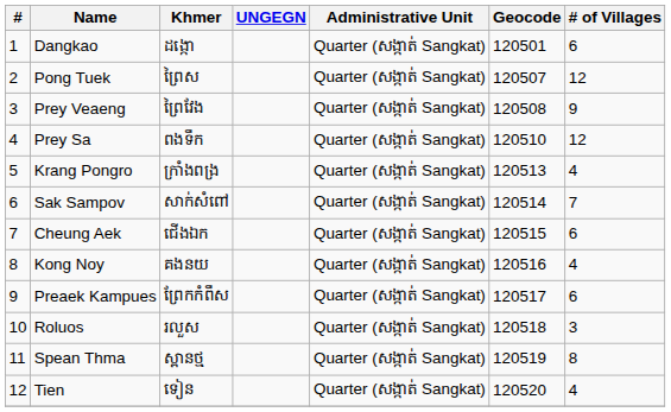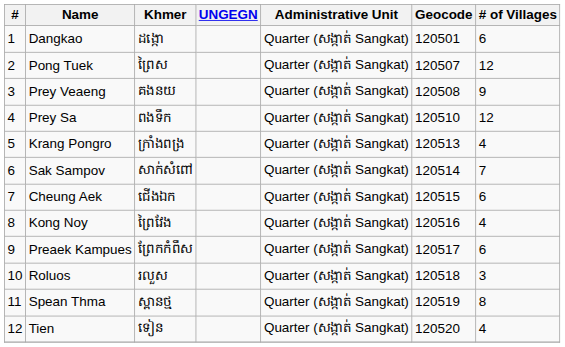 <table class="wikitable sortable">
 <tr>
 <th>#</th>
 <th>Name</th>
 <th>Khmer</th>
 <th><a href='#'>UNGEGN</a></th>
 <th>Administrative Unit</th>
 <th>Geocode</th>
 <th># of Villages</th>
 </tr>
 <tr>
 <td>1</td>
 <td>Dangkao</td>
 <td>ដង្កោ</td>
 <td></td>
 <td>Quarter (សង្កាត់ Sangkat)</td>
 <td>120501</td>
 <td>6</td>
 </tr>
 <tr>
 <td>2</td>
 <td>Pong Tuek</td>
 <td>ព្រៃស</td>
 <td></td>
 <td>Quarter (សង្កាត់ Sangkat)</td>
 <td>120507</td>
 <td>12</td>
 </tr>
 <tr>
 <td>3</td>
 <td>Prey Veaeng</td>
-<td>ព្រៃវែង</td>
+<td>គងនយ</td>
 <td></td>
 <td>Quarter (សង្កាត់ Sangkat)</td>
 <td>120508</td>
 <td>9</td>
 </tr>
 <tr>
 <td>4</td>
 <td>Prey Sa</td>
 <td>ពងទឹក</td>
 <td></td>
 <td>Quarter (សង្កាត់ Sangkat)</td>
 <td>120510</td>
 <td>12</td>
 </tr>
 <tr>
 <td>5</td>
 <td>Krang Pongro</td>
 <td>ក្រាំងពង្រ</td>
 <td></td>
 <td>Quarter (សង្កាត់ Sangkat)</td>
 <td>120513</td>
 <td>4</td>
 </tr>
 <tr>
 <td>6</td>
 <td>Sak Sampov</td>
 <td>សាក់សំពៅ</td>
 <td></td>
 <td>Quarter (សង្កាត់ Sangkat)</td>
 <td>120514</td>
 <td>7</td>
 </tr>
 <tr>
 <td>7</td>
 <td>Cheung Aek</td>
 <td>ជើងឯក</td>
 <td></td>
 <td>Quarter (សង្កាត់ Sangkat)</td>
 <td>120515</td>
 <td>6</td>
 </tr>
 <tr>
 <td>8</td>
 <td>Kong Noy</td>
-<td>គងនយ</td>
+<td>ព្រៃវែង</td>
 <td></td>
 <td>Quarter (សង្កាត់ Sangkat)</td>
 <td>120516</td>
 <td>4</td>
 </tr>
 <tr>
 <td>9</td>
 <td>Preaek Kampues</td>
 <td>ព្រែកកំពឹស</td>
 <td></td>
 <td>Quarter (សង្កាត់ Sangkat)</td>
 <td>120517</td>
 <td>6</td>
 </tr>
 <tr>
 <td>10</td>
 <td>Roluos</td>
 <td>រលួស</td>
 <td></td>
 <td>Quarter (សង្កាត់ Sangkat)</td>
 <td>120518</td>
 <td>3</td>
 </tr>
 <tr>
 <td>11</td>
 <td>Spean Thma</td>
 <td>ស្ពានថ្ម</td>
 <td></td>
 <td>Quarter (សង្កាត់ Sangkat)</td>
 <td>120519</td>
 <td>8</td>
 </tr>
 <tr>
 <td>12</td>
 <td>Tien</td>
 <td>ទៀន</td>
 <td></td>
 <td>Quarter (សង្កាត់ Sangkat)</td>
 <td>120520</td>
 <td>4</td>
 </tr>
 <tr>
 </tr>
 </table>
